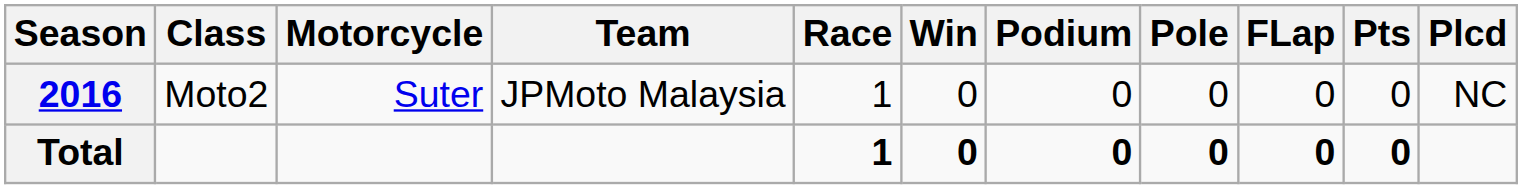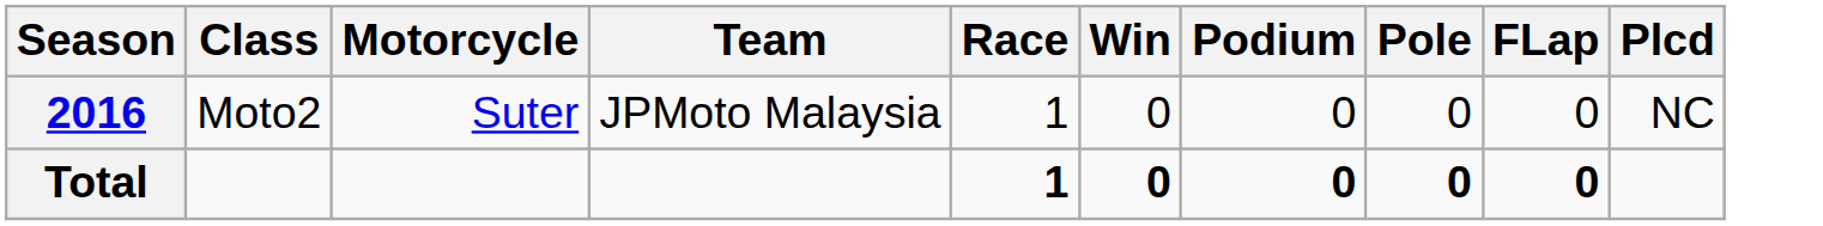 <table class="wikitable" style=text-align:right>
 <tr>
 <th>Season</th>
 <th>Class</th>
 <th>Motorcycle</th>
 <th>Team</th>
 <th>Race</th>
 <th>Win</th>
 <th>Podium</th>
 <th>Pole</th>
 <th>FLap</th>
-<th>Pts</th>
 <th>Plcd</th>
 </tr>
 <tr>
 <th><a href='#'>2016</a></th>
 <td>Moto2</td>
 <td><a href='#'>Suter</a></td>
 <td>JPMoto Malaysia</td>
 <td>1</td>
-<td>0</td>
 <td>0</td>
 <td>0</td>
 <td>0</td>
 <td>0</td>
 <td>NC</td>
 </tr>
 <tr>
 <th>Total</th>
 <td></td>
 <td></td>
 <td></td>
 <td><strong>1</strong></td>
 <td><strong>0</strong></td>
 <td><strong>0</strong></td>
 <td><strong>0</strong></td>
 <td><strong>0</strong></td>
-<td><strong>0</strong></td>
 <td></td>
 </tr>
 </table>
